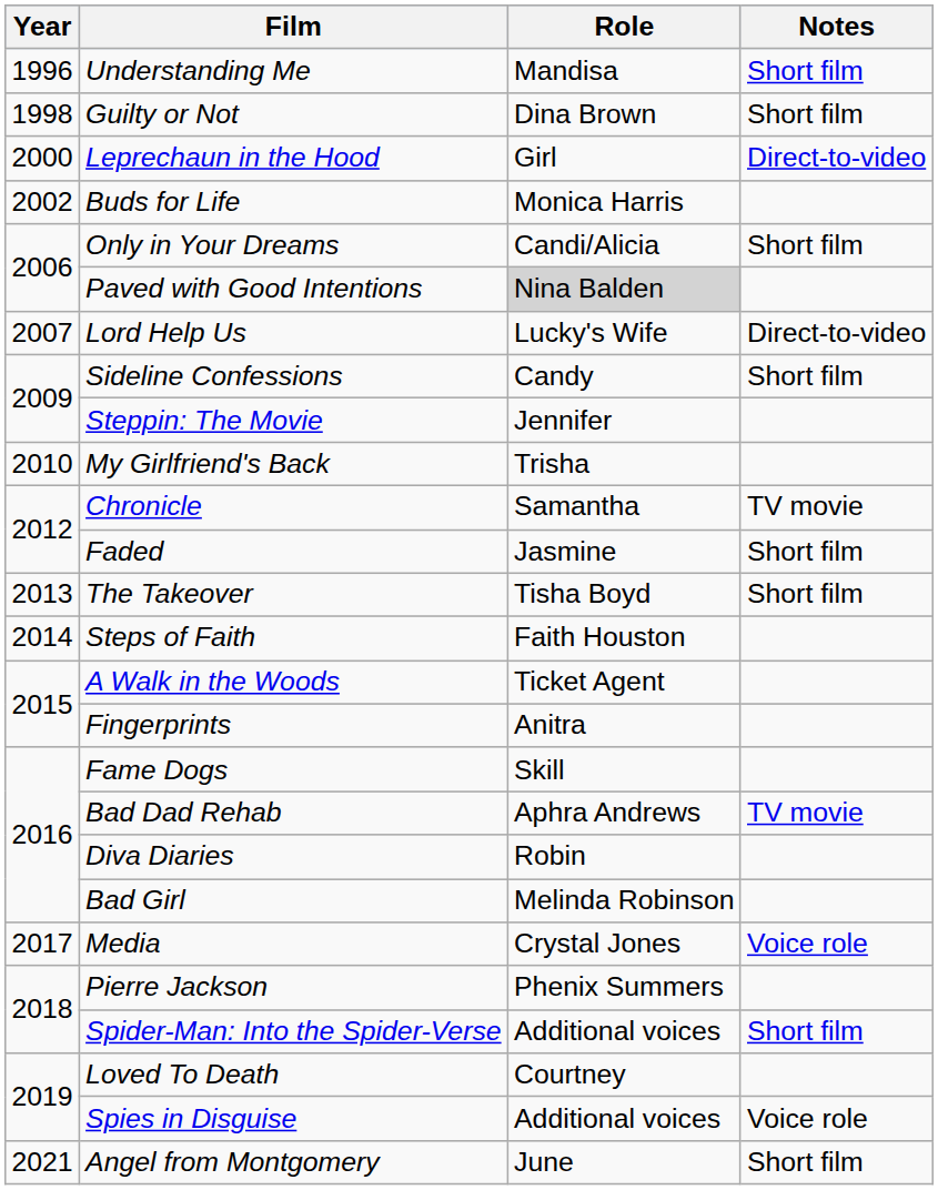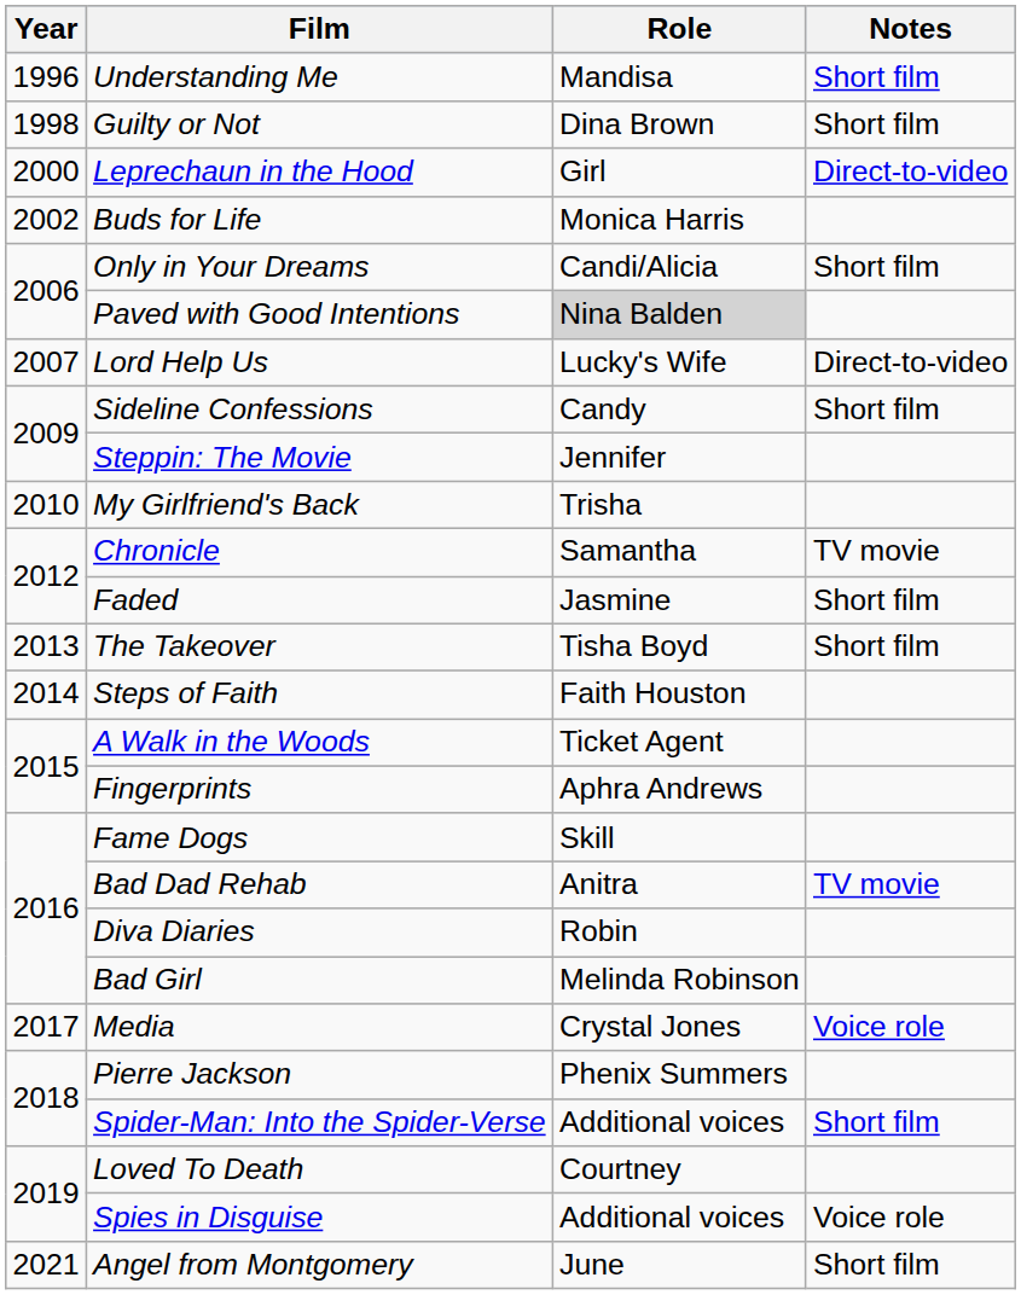 <table class="wikitable sortable">
 <tr style="background:#b0c4de; text-align:center;">
 <th>Year</th>
 <th>Film</th>
 <th>Role</th>
 <th>Notes</th>
 </tr>
 <tr>
 <td>1996</td>
 <td><em>Understanding Me</em></td>
 <td>Mandisa</td>
 <td><a href='#'>Short film</a></td>
 </tr>
 <tr>
 <td>1998</td>
 <td><em>Guilty or Not</em></td>
 <td>Dina Brown</td>
 <td>Short film</td>
 </tr>
 <tr>
 <td>2000</td>
 <td><em><a href='#'>Leprechaun in the Hood</a></em></td>
 <td>Girl</td>
 <td><a href='#'>Direct-to-video</a></td>
 </tr>
 <tr>
 <td>2002</td>
 <td><em>Buds for Life</em></td>
 <td>Monica Harris</td>
 <td></td>
 </tr>
 <tr>
 <td rowspan="2">2006</td>
 <td><em>Only in Your Dreams</em></td>
 <td>Candi/Alicia</td>
 <td>Short film</td>
 </tr>
 <tr>
 <td><em>Paved with Good Intentions</em></td>
 <td style="background: lightgrey;">Nina Balden</td>
 <td></td>
 </tr>
 <tr>
 <td>2007</td>
 <td><em>Lord Help Us</em></td>
 <td>Lucky's Wife</td>
 <td>Direct-to-video</td>
 </tr>
 <tr>
 <td rowspan="2">2009</td>
 <td><em>Sideline Confessions</em></td>
 <td>Candy</td>
 <td>Short film</td>
 </tr>
 <tr>
 <td><em><a href='#'>Steppin: The Movie</a></em></td>
 <td>Jennifer</td>
 <td></td>
 </tr>
 <tr>
 <td>2010</td>
 <td><em>My Girlfriend's Back</em></td>
 <td>Trisha</td>
 <td></td>
 </tr>
 <tr>
 <td rowspan="2">2012</td>
 <td><em><a href='#'>Chronicle</a></em></td>
 <td>Samantha</td>
 <td>TV movie</td>
 </tr>
 <tr>
 <td><em>Faded</em></td>
 <td>Jasmine</td>
 <td>Short film</td>
 </tr>
 <tr>
 <td>2013</td>
 <td><em>The Takeover</em></td>
 <td>Tisha Boyd</td>
 <td>Short film</td>
 </tr>
 <tr>
 <td>2014</td>
 <td><em>Steps of Faith</em></td>
 <td>Faith Houston</td>
 <td></td>
 </tr>
 <tr>
 <td rowspan="2">2015</td>
 <td><em><a href='#'>A Walk in the Woods</a></em></td>
 <td>Ticket Agent</td>
 <td></td>
 </tr>
 <tr>
 <td><em>Fingerprints</em></td>
-<td>Anitra</td>
+<td>Aphra Andrews</td>
 <td></td>
 </tr>
 <tr>
 <td rowspan="4">2016</td>
 <td><em>Fame Dogs</em></td>
 <td>Skill</td>
 <td></td>
 </tr>
 <tr>
 <td><em>Bad Dad Rehab</em></td>
-<td>Aphra Andrews</td>
+<td>Anitra</td>
 <td><a href='#'>TV movie</a></td>
 </tr>
 <tr>
 <td><em>Diva Diaries</em></td>
 <td>Robin</td>
 <td></td>
 </tr>
 <tr>
 <td><em>Bad Girl</em></td>
 <td>Melinda Robinson</td>
 <td></td>
 </tr>
 <tr>
 <td>2017</td>
 <td><em>Media</em></td>
 <td>Crystal Jones</td>
 <td><a href='#'>Voice role</a></td>
 </tr>
 <tr>
 <td rowspan="2">2018</td>
 <td><em>Pierre Jackson</em></td>
 <td>Phenix Summers</td>
 <td></td>
 </tr>
 <tr>
 <td><em><a href='#'>Spider-Man: Into the Spider-Verse</a></em></td>
 <td>Additional voices</td>
 <td><a href='#'>Short film</a></td>
 </tr>
 <tr>
 <td rowspan="2">2019</td>
 <td><em>Loved To Death</em></td>
 <td>Courtney</td>
 <td></td>
 </tr>
 <tr>
 <td><em><a href='#'>Spies in Disguise</a></em></td>
 <td>Additional voices</td>
 <td>Voice role</td>
 </tr>
 <tr>
 <td>2021</td>
 <td><em>Angel from Montgomery</em></td>
 <td>June</td>
 <td>Short film</td>
 </tr>
 </table>
